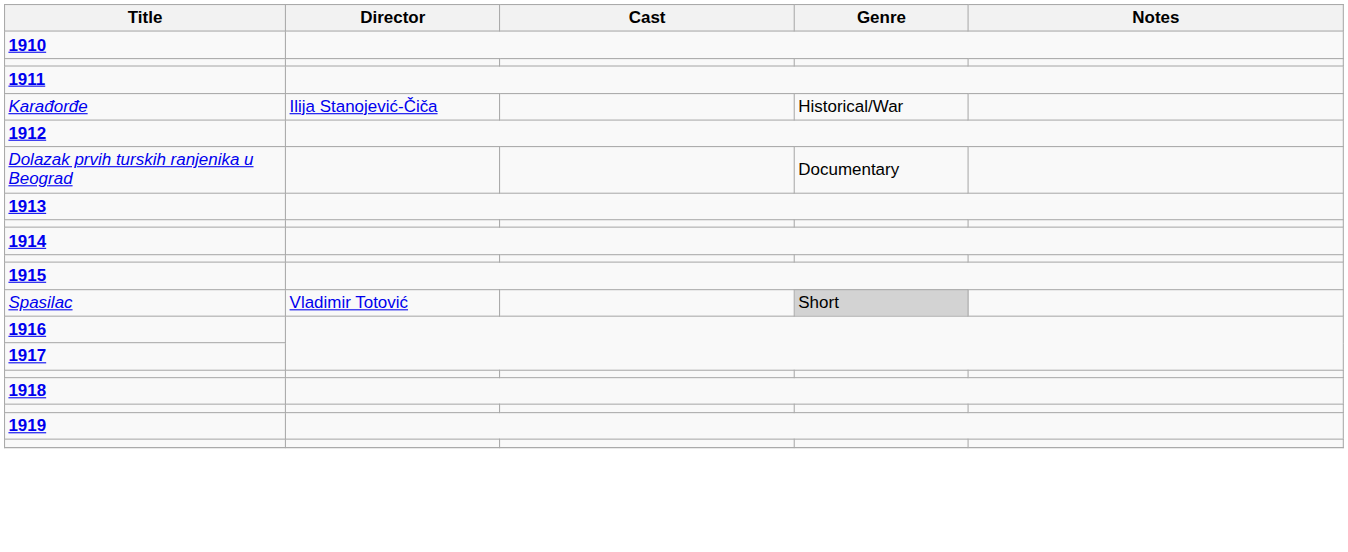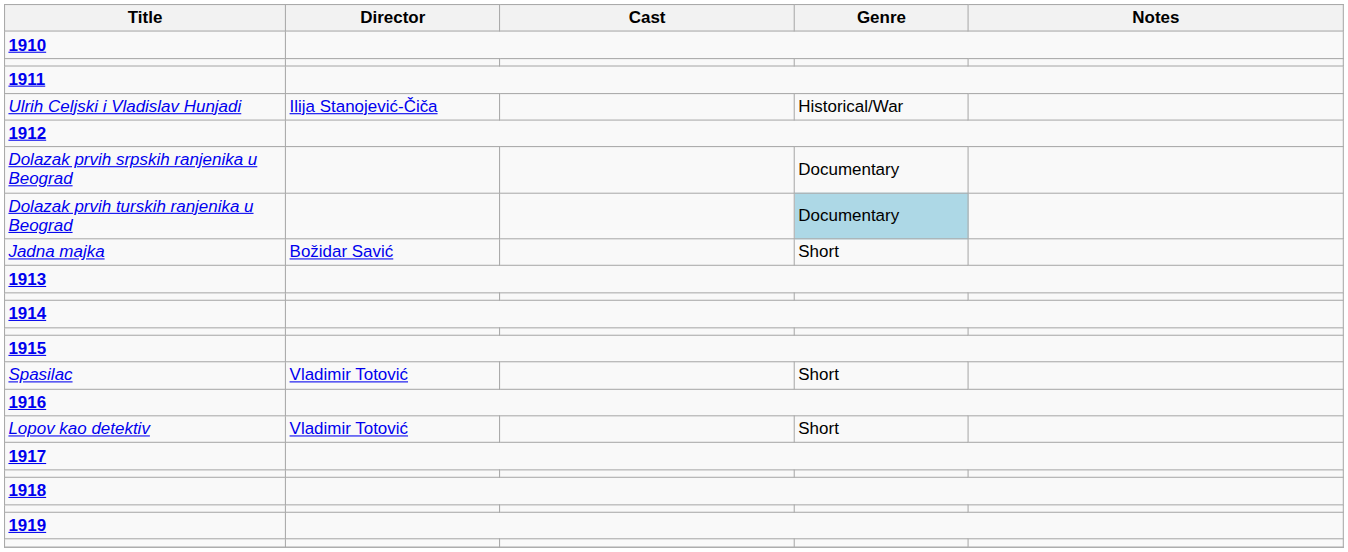 <table class="wikitable" style="width:100%;">
 <tr>
 <th style="width:21%;">Title</th>
 <th style="width:16%;">Director</th>
 <th style="width:22%;">Cast</th>
 <th style="width:13%;">Genre</th>
 <th style="width:28%;">Notes</th>
 </tr>
 <tr>
 <td><strong><a href='#'>1910</a></strong></td>
 </tr>
 <tr>
 <td></td>
 <td></td>
 <td></td>
 <td></td>
 <td></td>
 </tr>
 <tr>
 <td><strong><a href='#'>1911</a></strong></td>
 </tr>
 <tr>
-<td><em><a href='#'>Karađorđe</a></em></td>
+<td><em><a href='#'>Ulrih Celjski i Vladislav Hunjadi</a></em></td>
 <td><a href='#'>Ilija Stanojević-Čiča</a></td>
 <td></td>
 <td>Historical/War</td>
 <td></td>
 </tr>
 <tr>
 <td><strong><a href='#'>1912</a></strong></td>
 </tr>
 <tr>
+<td><em><a href='#'>Dolazak prvih srpskih ranjenika u Beograd</a></em></td>
+<td></td>
+<td></td>
+<td>Documentary</td>
+<td></td>
+</tr>
+<tr>
 <td><em><a href='#'>Dolazak prvih turskih ranjenika u Beograd</a></em></td>
 <td></td>
 <td></td>
-<td>Documentary</td>
+<td style="background: lightblue;">Documentary</td>
+<td></td>
+</tr>
+<tr>
+<td><em><a href='#'>Jadna majka</a></em></td>
+<td><a href='#'>Božidar Savić</a></td>
+<td></td>
+<td>Short</td>
 <td></td>
 </tr>
 <tr>
 <td><strong><a href='#'>1913</a></strong></td>
 </tr>
 <tr>
 <td></td>
 <td></td>
 <td></td>
 <td></td>
 <td></td>
 </tr>
 <tr>
 <td><strong><a href='#'>1914</a></strong></td>
 </tr>
 <tr>
 <td></td>
 <td></td>
 <td></td>
 <td></td>
 <td></td>
 </tr>
 <tr>
 <td><strong><a href='#'>1915</a></strong></td>
 </tr>
 <tr>
 <td><em><a href='#'>Spasilac</a></em></td>
 <td><a href='#'>Vladimir Totović</a></td>
 <td></td>
-<td style="background: lightgrey;">Short</td>
+<td>Short</td>
 <td></td>
 </tr>
 <tr>
 <td><strong><a href='#'>1916</a></strong></td>
+</tr>
+<tr>
+<td><em><a href='#'>Lopov kao detektiv</a></em></td>
+<td><a href='#'>Vladimir Totović</a></td>
+<td></td>
+<td>Short</td>
+<td></td>
 </tr>
 <tr>
 <td><strong><a href='#'>1917</a></strong></td>
 </tr>
 <tr>
 <td></td>
 <td></td>
 <td></td>
 <td></td>
 <td></td>
 </tr>
 <tr>
 <td><strong><a href='#'>1918</a></strong></td>
 </tr>
 <tr>
 <td></td>
 <td></td>
 <td></td>
 <td></td>
 <td></td>
 </tr>
 <tr>
 <td><strong><a href='#'>1919</a></strong></td>
 </tr>
 <tr>
 <td></td>
 <td></td>
 <td></td>
 <td></td>
 <td></td>
 </tr>
 <tr>
 </tr>
 </table>
